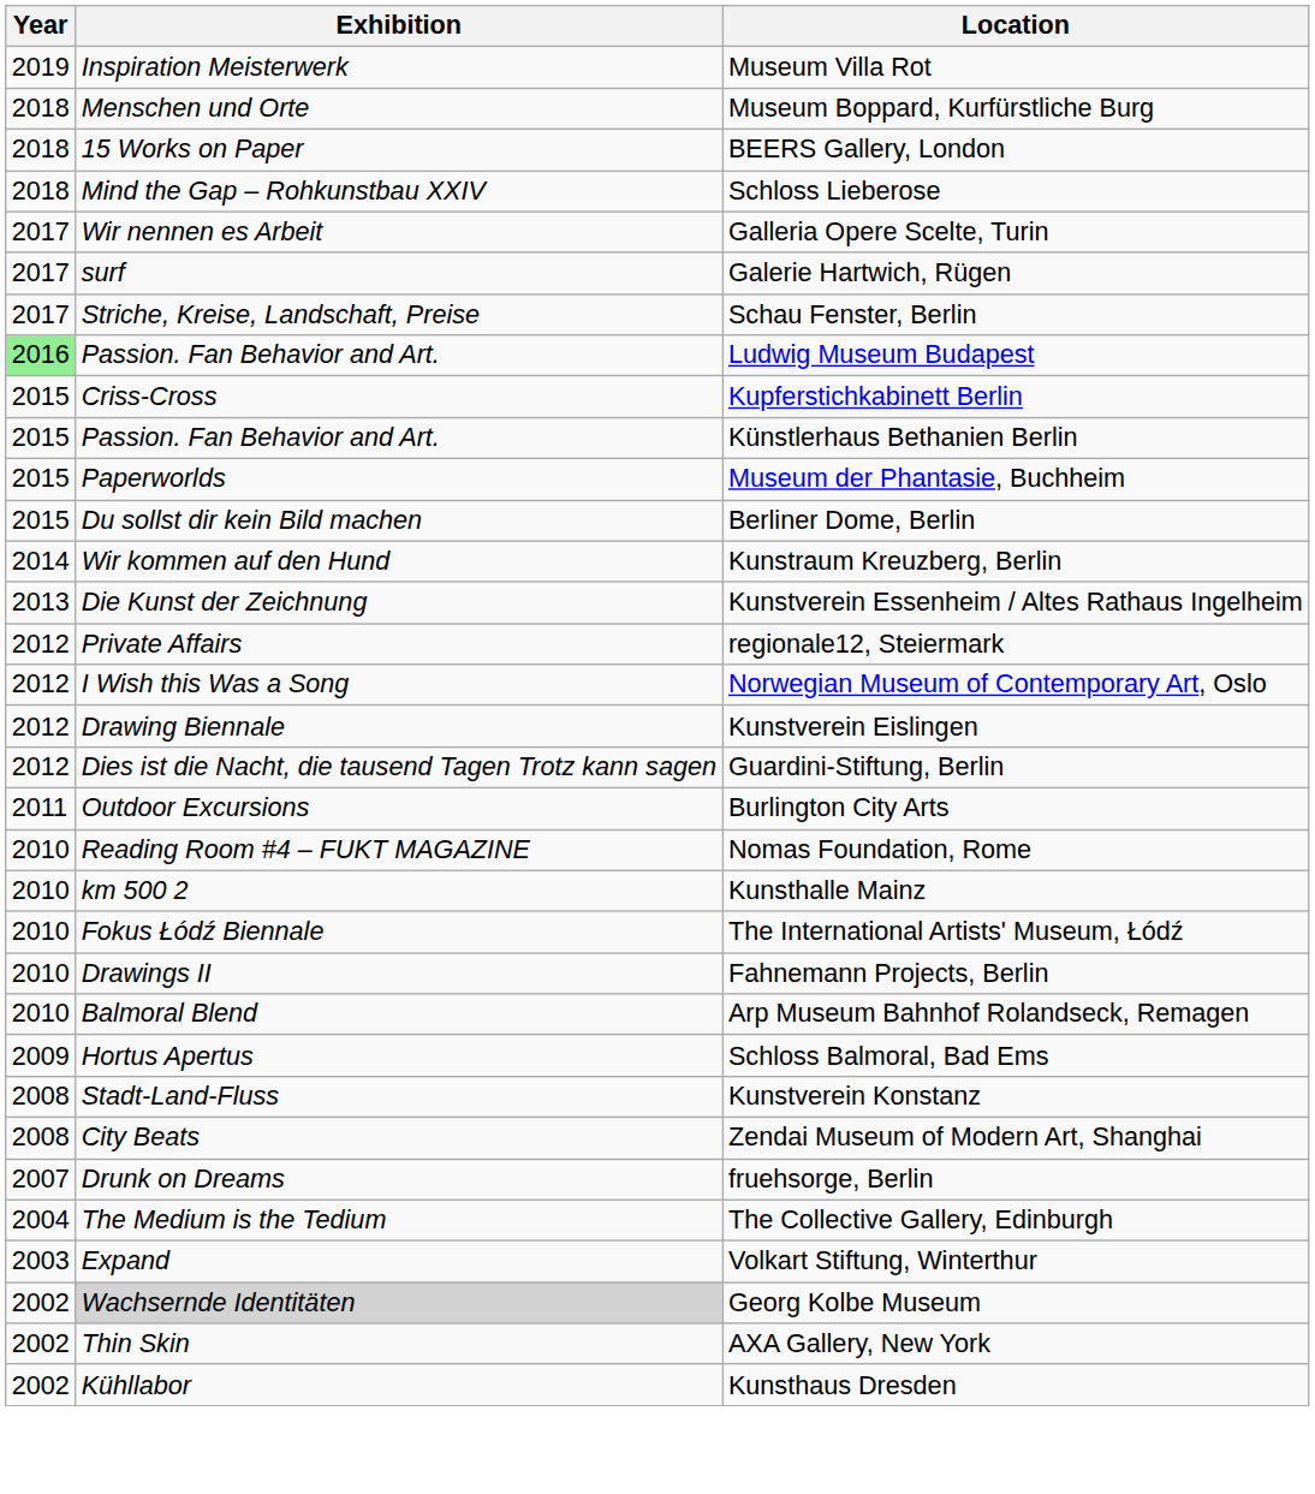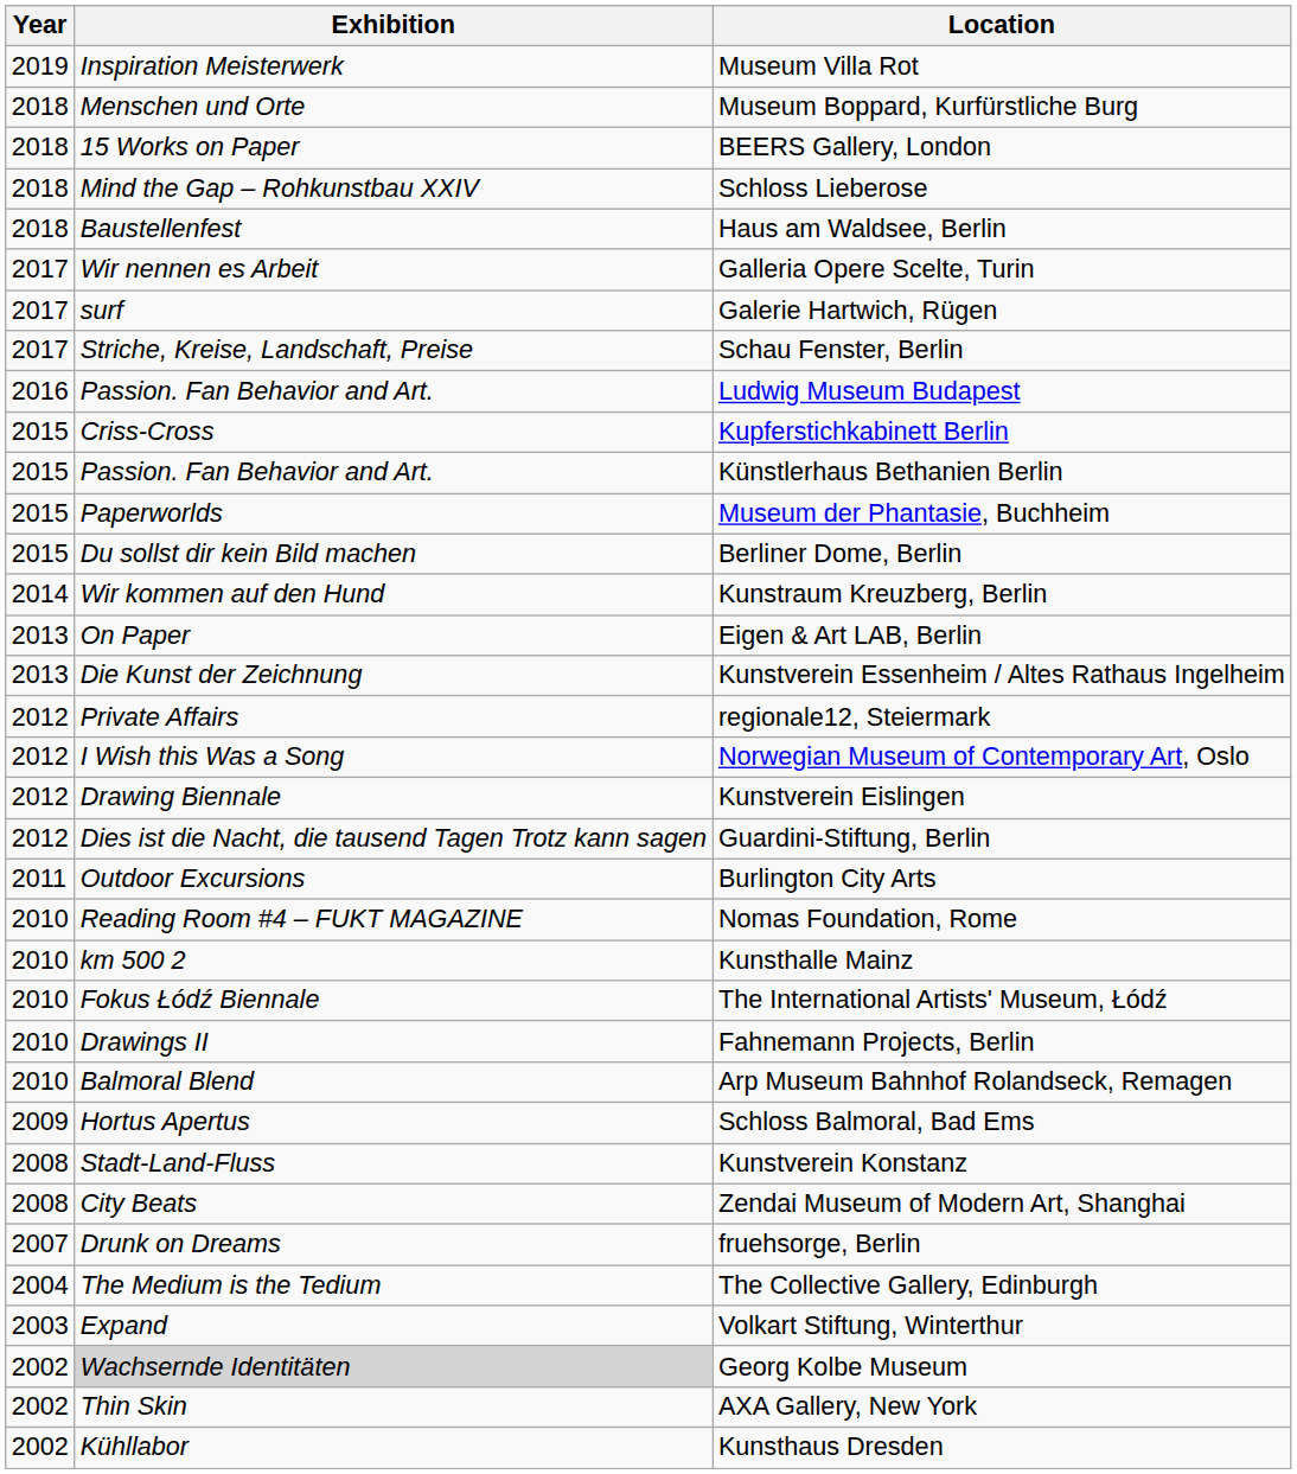 <table class="wikitable mw-collapsible mw-collapsed sortable">
 <tr>
 <th>Year</th>
 <th class="unsortable">Exhibition</th>
 <th class="unsortable">Location</th>
 </tr>
 <tr>
 <td>2019</td>
 <td><em>Inspiration Meisterwerk</em></td>
 <td>Museum Villa Rot</td>
 </tr>
 <tr>
 <td>2018</td>
 <td><em>Menschen und Orte</em></td>
 <td>Museum Boppard, Kurfürstliche Burg</td>
 </tr>
 <tr>
 <td>2018</td>
 <td><em>15 Works on Paper</em></td>
 <td>BEERS Gallery, London</td>
 </tr>
 <tr>
 <td>2018</td>
 <td><em>Mind the Gap – Rohkunstbau XXIV</em></td>
 <td>Schloss Lieberose</td>
 </tr>
 <tr>
+<td>2018</td>
+<td><em>Baustellenfest</em></td>
+<td>Haus am Waldsee, Berlin</td>
+</tr>
+<tr>
 <td>2017</td>
 <td><em>Wir nennen es Arbeit</em></td>
 <td>Galleria Opere Scelte, Turin</td>
 </tr>
 <tr>
 <td>2017</td>
 <td><em>surf</em></td>
 <td>Galerie Hartwich, Rügen</td>
 </tr>
 <tr>
 <td>2017</td>
 <td><em>Striche, Kreise, Landschaft, Preise</em></td>
 <td>Schau Fenster, Berlin</td>
 </tr>
 <tr>
-<td style="background: lightgreen;">2016</td>
+<td>2016</td>
 <td><em>Passion. Fan Behavior and Art.</em></td>
 <td><a href='#'>Ludwig Museum Budapest</a></td>
 </tr>
 <tr>
 <td>2015</td>
 <td><em>Criss-Cross</em></td>
 <td><a href='#'>Kupferstichkabinett Berlin</a></td>
 </tr>
 <tr>
 <td>2015</td>
 <td><em>Passion. Fan Behavior and Art.</em></td>
 <td>Künstlerhaus Bethanien Berlin</td>
 </tr>
 <tr>
 <td>2015</td>
 <td><em>Paperworlds</em></td>
 <td><a href='#'>Museum der Phantasie</a>, Buchheim</td>
 </tr>
 <tr>
 <td>2015</td>
 <td><em>Du sollst dir kein Bild machen</em></td>
 <td>Berliner Dome, Berlin</td>
 </tr>
 <tr>
 <td>2014</td>
 <td><em>Wir kommen auf den Hund</em></td>
 <td>Kunstraum Kreuzberg, Berlin</td>
+</tr>
+<tr>
+<td>2013</td>
+<td><em>On Paper</em></td>
+<td>Eigen & Art LAB, Berlin</td>
 </tr>
 <tr>
 <td>2013</td>
 <td><em>Die Kunst der Zeichnung</em></td>
 <td>Kunstverein Essenheim / Altes Rathaus Ingelheim</td>
 </tr>
 <tr>
 <td>2012</td>
 <td><em>Private Affairs</em></td>
 <td>regionale12, Steiermark</td>
 </tr>
 <tr>
 <td>2012</td>
 <td><em>I Wish this Was a Song</em></td>
 <td><a href='#'>Norwegian Museum of Contemporary Art</a>, Oslo</td>
 </tr>
 <tr>
 <td>2012</td>
 <td><em>Drawing Biennale</em></td>
 <td>Kunstverein Eislingen</td>
 </tr>
 <tr>
 <td>2012</td>
 <td><em>Dies ist die Nacht, die tausend Tagen Trotz kann sagen</em></td>
 <td>Guardini-Stiftung, Berlin</td>
 </tr>
 <tr>
 <td>2011</td>
 <td><em>Outdoor Excursions</em></td>
 <td>Burlington City Arts</td>
 </tr>
 <tr>
 <td>2010</td>
 <td><em>Reading Room #4 – FUKT MAGAZINE</em></td>
 <td>Nomas Foundation, Rome</td>
 </tr>
 <tr>
 <td>2010</td>
 <td><em>km 500 2</em></td>
 <td>Kunsthalle Mainz</td>
 </tr>
 <tr>
 <td>2010</td>
 <td><em>Fokus Łódź Biennale</em></td>
 <td>The International Artists' Museum, Łódź</td>
 </tr>
 <tr>
 <td>2010</td>
 <td><em>Drawings II</em></td>
 <td>Fahnemann Projects, Berlin</td>
 </tr>
 <tr>
 <td>2010</td>
 <td><em>Balmoral Blend</em></td>
 <td>Arp Museum Bahnhof Rolandseck, Remagen</td>
 </tr>
 <tr>
 <td>2009</td>
 <td><em>Hortus Apertus</em></td>
 <td>Schloss Balmoral, Bad Ems</td>
 </tr>
 <tr>
 <td>2008</td>
 <td><em>Stadt-Land-Fluss</em></td>
 <td>Kunstverein Konstanz</td>
 </tr>
 <tr>
 <td>2008</td>
 <td><em>City Beats</em></td>
 <td>Zendai Museum of Modern Art, Shanghai</td>
 </tr>
 <tr>
 <td>2007</td>
 <td><em>Drunk on Dreams</em></td>
 <td>fruehsorge, Berlin</td>
 </tr>
 <tr>
 <td>2004</td>
 <td><em>The Medium is the Tedium</em></td>
 <td>The Collective Gallery, Edinburgh</td>
 </tr>
 <tr>
 <td>2003</td>
 <td><em>Expand</em></td>
 <td>Volkart Stiftung, Winterthur</td>
 </tr>
 <tr>
 <td>2002</td>
 <td style="background: lightgrey;"><em>Wachsernde Identitäten</em></td>
 <td>Georg Kolbe Museum</td>
 </tr>
 <tr>
 <td>2002</td>
 <td><em>Thin Skin</em></td>
 <td>AXA Gallery, New York</td>
 </tr>
 <tr>
 <td>2002</td>
 <td><em>Kühllabor</em></td>
 <td>Kunsthaus Dresden</td>
 </tr>
 </table>
